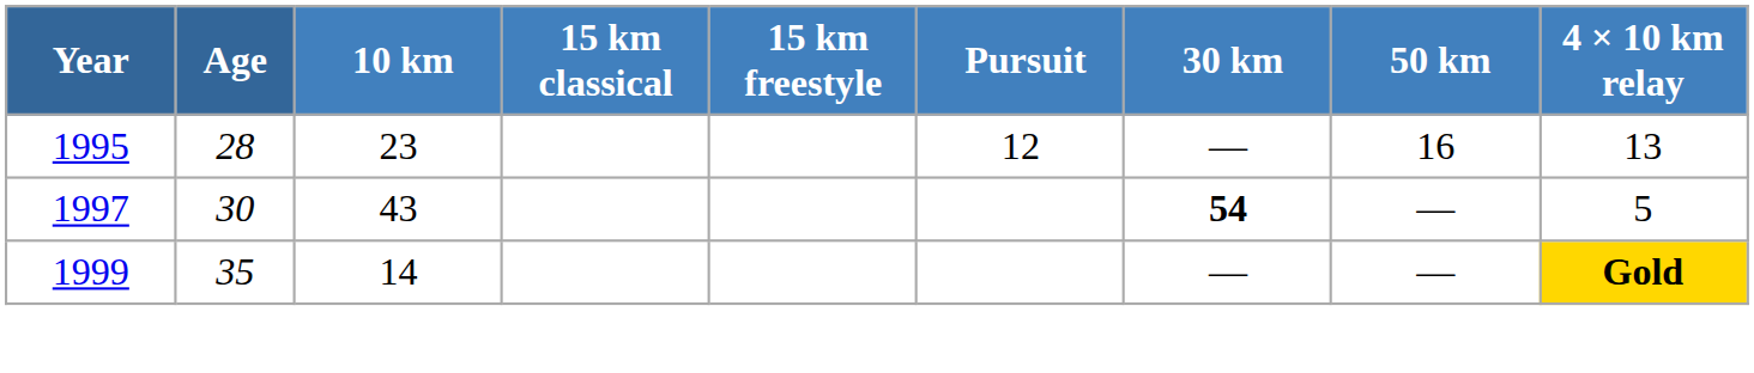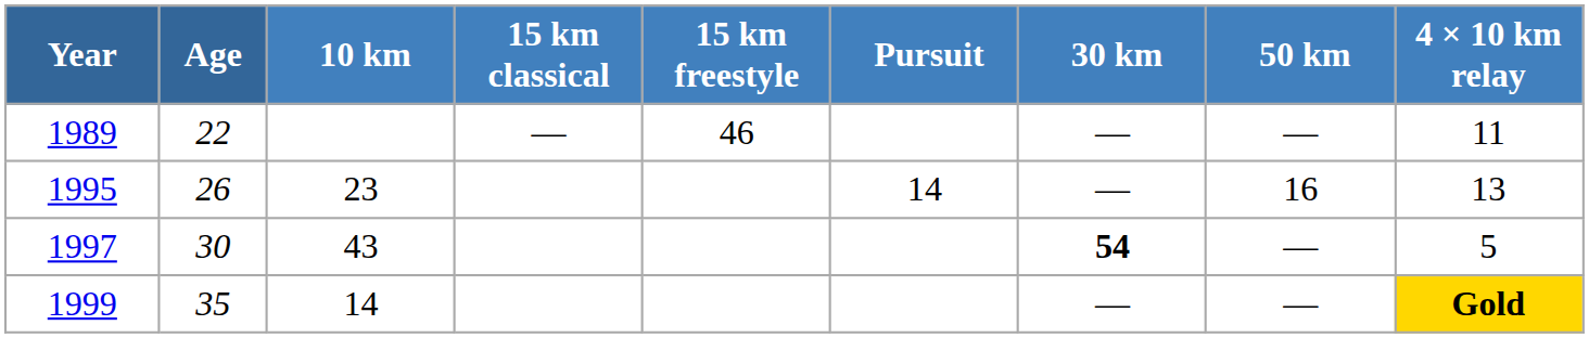 <table class="wikitable" style="font-size:95%; text-align:center; border:grey solid 1px; border-collapse:collapse; background:#ffffff;">
 <tr>
 <th style="background-color:#369; color:white; width:60px;"> Year </th>
 <th style="background-color:#369; color:white; width:40px;"> Age </th>
 <th style="background-color:#4180be; color:white; width:75px;"> 10 km</th>
 <th style="background-color:#4180be; color:white; width:75px;"> 15 km<br> classical </th>
 <th style="background-color:#4180be; color:white; width:75px;"> 15 km<br> freestyle </th>
 <th style="background-color:#4180be; color:white; width:75px;"> Pursuit</th>
 <th style="background-color:#4180be; color:white; width:75px;"> 30 km</th>
 <th style="background-color:#4180be; color:white; width:75px;"> 50 km</th>
 <th style="background-color:#4180be; color:white; width:75px;"> 4 × 10 km <br> relay </th>
 </tr>
 <tr>
+<td><a href='#'>1989</a></td>
+<td><em>22</em></td>
+<td></td>
+<td>—</td>
+<td>46</td>
+<td></td>
+<td>—</td>
+<td>—</td>
+<td>11</td>
+</tr>
+<tr>
 <td><a href='#'>1995</a></td>
-<td><em>28</em></td>
+<td><em>26</em></td>
 <td>23</td>
 <td></td>
 <td></td>
-<td>12</td>
+<td>14</td>
 <td>—</td>
 <td>16</td>
 <td>13</td>
 </tr>
 <tr>
 <td><a href='#'>1997</a></td>
 <td><em>30</em></td>
 <td>43</td>
 <td></td>
 <td></td>
 <td></td>
 <td><strong>54</strong></td>
 <td>—</td>
 <td>5</td>
 </tr>
 <tr>
 <td><a href='#'>1999</a></td>
 <td><em>35</em></td>
 <td>14</td>
 <td></td>
 <td></td>
 <td></td>
 <td>—</td>
 <td>—</td>
 <td style="background:gold;"><strong>Gold</strong></td>
 </tr>
 </table>
